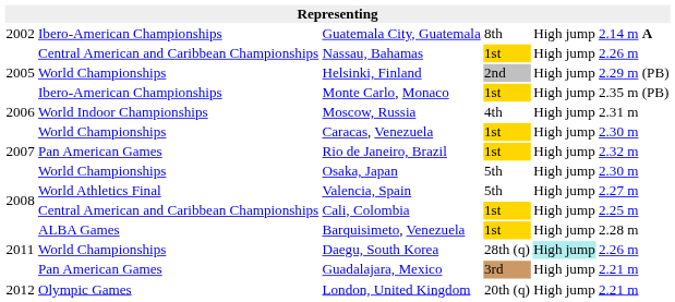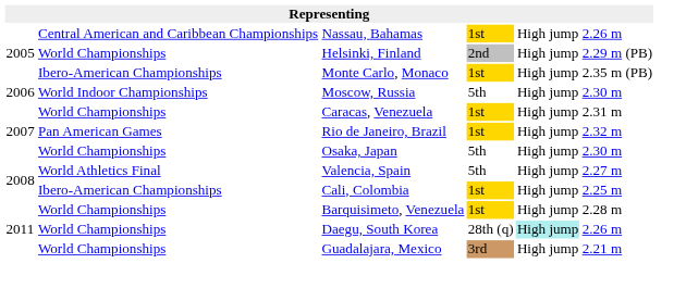 <table>
 <tr>
 <th bgcolor="#eeeeee" colspan="6">Representing </th>
-</tr>
-<tr>
-<td>2002</td>
-<td><a href='#'>Ibero-American Championships</a></td>
-<td><a href='#'>Guatemala City, Guatemala</a></td>
-<td>8th</td>
-<td>High jump</td>
-<td><a href='#'>2.14 m</a> <strong>A</strong></td>
 </tr>
 <tr>
 <td rowspan=3>2005</td>
 <td><a href='#'>Central American and Caribbean Championships</a></td>
 <td><a href='#'>Nassau, Bahamas</a></td>
 <td bgcolor=gold>1st</td>
 <td>High jump</td>
 <td><a href='#'>2.26 m</a></td>
 </tr>
 <tr>
 <td><a href='#'>World Championships</a></td>
 <td><a href='#'>Helsinki, Finland</a></td>
 <td bgcolor="silver">2nd</td>
 <td>High jump</td>
 <td><a href='#'>2.29 m</a> (PB)</td>
 </tr>
 <tr>
 <td><a href='#'>Ibero-American Championships</a></td>
 <td><a href='#'>Monte Carlo</a>, <a href='#'>Monaco</a></td>
 <td bgcolor="gold">1st</td>
 <td>High jump</td>
 <td>2.35 m (PB)</td>
 </tr>
 <tr>
 <td>2006</td>
 <td><a href='#'>World Indoor Championships</a></td>
 <td><a href='#'>Moscow, Russia</a></td>
-<td>4th</td>
+<td>5th</td>
 <td>High jump</td>
-<td>2.31 m</td>
+<td><a href='#'>2.30 m</a></td>
 </tr>
 <tr>
 <td rowspan=3>2007</td>
 <td><a href='#'>World Championships</a></td>
 <td><a href='#'>Caracas</a>, <a href='#'>Venezuela</a></td>
 <td bgcolor=gold>1st</td>
 <td>High jump</td>
-<td><a href='#'>2.30 m</a></td>
+<td>2.31 m</td>
 </tr>
 <tr>
 <td><a href='#'>Pan American Games</a></td>
 <td><a href='#'>Rio de Janeiro, Brazil</a></td>
 <td bgcolor="gold">1st</td>
 <td>High jump</td>
 <td><a href='#'>2.32 m</a></td>
 </tr>
 <tr>
 <td><a href='#'>World Championships</a></td>
 <td><a href='#'>Osaka, Japan</a></td>
 <td>5th</td>
 <td>High jump</td>
 <td><a href='#'>2.30 m</a></td>
 </tr>
 <tr>
 <td rowspan=2>2008</td>
 <td><a href='#'>World Athletics Final</a></td>
 <td><a href='#'>Valencia, Spain</a></td>
 <td>5th</td>
 <td>High jump</td>
 <td><a href='#'>2.27 m</a></td>
 </tr>
 <tr>
-<td><a href='#'>Central American and Caribbean Championships</a></td>
+<td><a href='#'>Ibero-American Championships</a></td>
 <td><a href='#'>Cali, Colombia</a></td>
 <td bgcolor=gold>1st</td>
 <td>High jump</td>
 <td><a href='#'>2.25 m</a></td>
 </tr>
 <tr>
 <td rowspan=3>2011</td>
-<td><a href='#'>ALBA Games</a></td>
+<td><a href='#'>World Championships</a></td>
 <td><a href='#'>Barquisimeto</a>, <a href='#'>Venezuela</a></td>
 <td bgcolor=gold>1st</td>
 <td>High jump</td>
 <td>2.28 m</td>
 </tr>
 <tr>
 <td><a href='#'>World Championships</a></td>
 <td><a href='#'>Daegu, South Korea</a></td>
 <td>28th (q)</td>
 <td style="background: paleturquoise;">High jump</td>
 <td><a href='#'>2.26 m</a></td>
 </tr>
 <tr>
-<td><a href='#'>Pan American Games</a></td>
+<td><a href='#'>World Championships</a></td>
 <td><a href='#'>Guadalajara, Mexico</a></td>
 <td bgcolor="cc9966">3rd</td>
 <td>High jump</td>
 <td><a href='#'>2.21 m</a></td>
 </tr>
-<tr>
-<td>2012</td>
-<td><a href='#'>Olympic Games</a></td>
-<td><a href='#'>London, United Kingdom</a></td>
-<td>20th (q)</td>
-<td>High jump</td>
-<td><a href='#'>2.21 m</a></td>
-</tr>
 </table>
